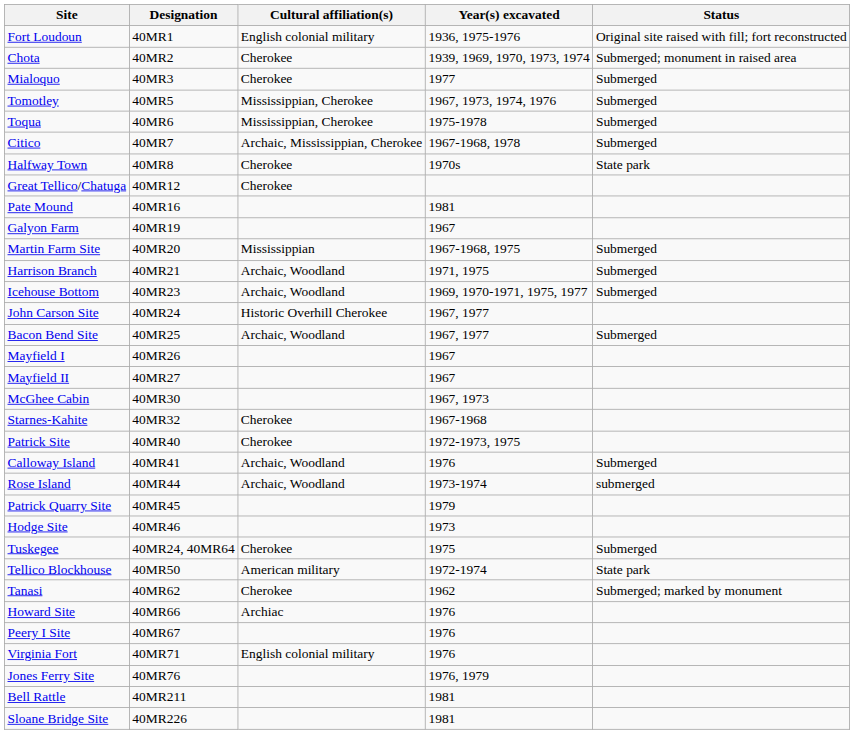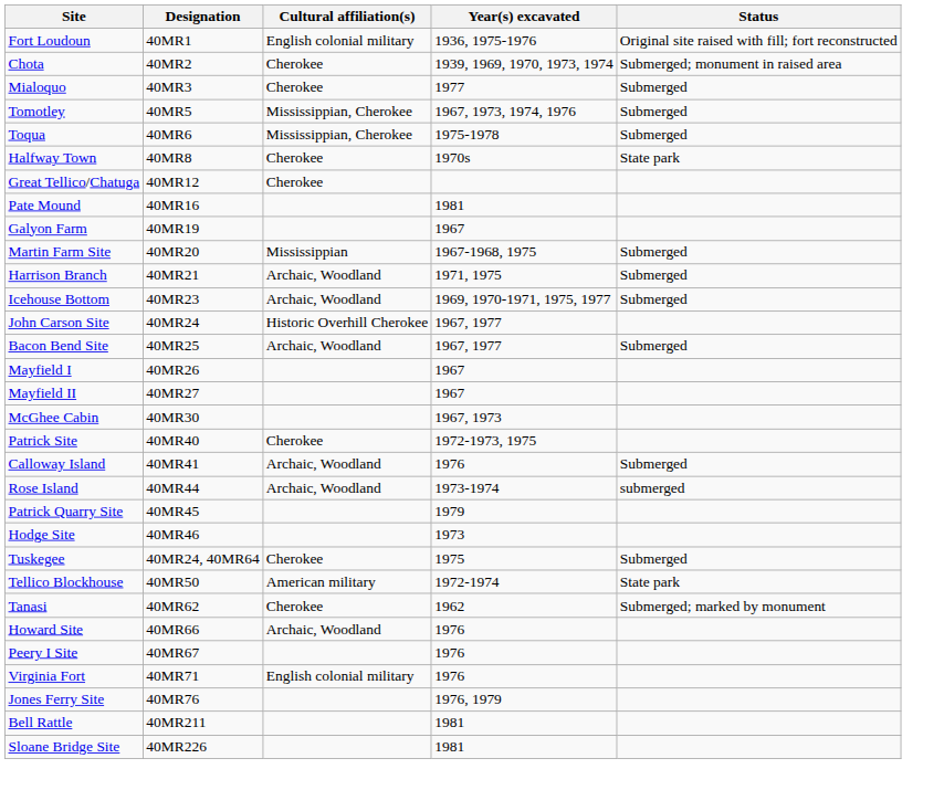 <table class="wikitable">
 <tr>
 <th>Site</th>
 <th>Designation</th>
 <th>Cultural affiliation(s)</th>
 <th>Year(s) excavated</th>
 <th>Status</th>
 </tr>
 <tr>
 <td><a href='#'>Fort Loudoun</a></td>
 <td>40MR1</td>
 <td>English colonial military</td>
 <td>1936, 1975-1976</td>
 <td>Original site raised with fill; fort reconstructed</td>
 </tr>
 <tr>
 <td><a href='#'>Chota</a></td>
 <td>40MR2</td>
 <td>Cherokee</td>
 <td>1939, 1969, 1970, 1973, 1974</td>
 <td>Submerged; monument in raised area</td>
 </tr>
 <tr>
 <td><a href='#'>Mialoquo</a></td>
 <td>40MR3</td>
 <td>Cherokee</td>
 <td>1977</td>
 <td>Submerged</td>
 </tr>
 <tr>
 <td><a href='#'>Tomotley</a></td>
 <td>40MR5</td>
 <td>Mississippian, Cherokee</td>
 <td>1967, 1973, 1974, 1976</td>
 <td>Submerged</td>
 </tr>
 <tr>
 <td><a href='#'>Toqua</a></td>
 <td>40MR6</td>
 <td>Mississippian, Cherokee</td>
 <td>1975-1978</td>
-<td>Submerged</td>
-</tr>
-<tr>
-<td><a href='#'>Citico</a></td>
-<td>40MR7</td>
-<td>Archaic, Mississippian, Cherokee</td>
-<td>1967-1968, 1978</td>
 <td>Submerged</td>
 </tr>
 <tr>
 <td><a href='#'>Halfway Town</a></td>
 <td>40MR8</td>
 <td>Cherokee</td>
 <td>1970s</td>
 <td>State park</td>
 </tr>
 <tr>
 <td><a href='#'>Great Tellico</a>/<a href='#'>Chatuga</a></td>
 <td>40MR12</td>
 <td>Cherokee</td>
 <td></td>
 <td></td>
 </tr>
 <tr>
 <td><a href='#'>Pate Mound</a></td>
 <td>40MR16</td>
 <td></td>
 <td>1981</td>
 <td></td>
 </tr>
 <tr>
 <td><a href='#'>Galyon Farm</a></td>
 <td>40MR19</td>
 <td></td>
 <td>1967</td>
 <td></td>
 </tr>
 <tr>
 <td><a href='#'>Martin Farm Site</a></td>
 <td>40MR20</td>
 <td>Mississippian</td>
 <td>1967-1968, 1975</td>
 <td>Submerged</td>
 </tr>
 <tr>
 <td><a href='#'>Harrison Branch</a></td>
 <td>40MR21</td>
 <td>Archaic, Woodland</td>
 <td>1971, 1975</td>
 <td>Submerged</td>
 </tr>
 <tr>
 <td><a href='#'>Icehouse Bottom</a></td>
 <td>40MR23</td>
 <td>Archaic, Woodland</td>
 <td>1969, 1970-1971, 1975, 1977</td>
 <td>Submerged</td>
 </tr>
 <tr>
 <td><a href='#'>John Carson Site</a></td>
 <td>40MR24</td>
 <td>Historic Overhill Cherokee</td>
 <td>1967, 1977</td>
 <td></td>
 </tr>
 <tr>
 <td><a href='#'>Bacon Bend Site</a></td>
 <td>40MR25</td>
 <td>Archaic, Woodland</td>
 <td>1967, 1977</td>
 <td>Submerged</td>
 </tr>
 <tr>
 <td><a href='#'>Mayfield I</a></td>
 <td>40MR26</td>
 <td></td>
 <td>1967</td>
 <td></td>
 </tr>
 <tr>
 <td><a href='#'>Mayfield II</a></td>
 <td>40MR27</td>
 <td></td>
 <td>1967</td>
 <td></td>
 </tr>
 <tr>
 <td><a href='#'>McGhee Cabin</a></td>
 <td>40MR30</td>
 <td></td>
 <td>1967, 1973</td>
 <td></td>
 </tr>
 <tr>
-<td><a href='#'>Starnes-Kahite</a></td>
-<td>40MR32</td>
-<td>Cherokee</td>
-<td>1967-1968</td>
-<td></td>
-</tr>
-<tr>
 <td><a href='#'>Patrick Site</a></td>
 <td>40MR40</td>
 <td>Cherokee</td>
 <td>1972-1973, 1975</td>
 <td></td>
 </tr>
 <tr>
 <td><a href='#'>Calloway Island</a></td>
 <td>40MR41</td>
 <td>Archaic, Woodland</td>
 <td>1976</td>
 <td>Submerged</td>
 </tr>
 <tr>
 <td><a href='#'>Rose Island</a></td>
 <td>40MR44</td>
 <td>Archaic, Woodland</td>
 <td>1973-1974</td>
 <td>submerged</td>
 </tr>
 <tr>
 <td><a href='#'>Patrick Quarry Site</a></td>
 <td>40MR45</td>
 <td></td>
 <td>1979</td>
 <td></td>
 </tr>
 <tr>
 <td><a href='#'>Hodge Site</a></td>
 <td>40MR46</td>
 <td></td>
 <td>1973</td>
 <td></td>
 </tr>
 <tr>
 <td><a href='#'>Tuskegee</a></td>
 <td>40MR24, 40MR64</td>
 <td>Cherokee</td>
 <td>1975</td>
 <td>Submerged</td>
 </tr>
 <tr>
 <td><a href='#'>Tellico Blockhouse</a></td>
 <td>40MR50</td>
 <td>American military</td>
 <td>1972-1974</td>
 <td>State park</td>
 </tr>
 <tr>
 <td><a href='#'>Tanasi</a></td>
 <td>40MR62</td>
 <td>Cherokee</td>
 <td>1962</td>
 <td>Submerged; marked by monument</td>
 </tr>
 <tr>
 <td><a href='#'>Howard Site</a></td>
 <td>40MR66</td>
-<td>Archiac</td>
+<td>Archaic, Woodland</td>
 <td>1976</td>
 <td></td>
 </tr>
 <tr>
 <td><a href='#'>Peery I Site</a></td>
 <td>40MR67</td>
 <td></td>
 <td>1976</td>
 <td></td>
 </tr>
 <tr>
 <td><a href='#'>Virginia Fort</a></td>
 <td>40MR71</td>
 <td>English colonial military</td>
 <td>1976</td>
 <td></td>
 </tr>
 <tr>
 <td><a href='#'>Jones Ferry Site</a></td>
 <td>40MR76</td>
 <td></td>
 <td>1976, 1979</td>
 <td></td>
 </tr>
 <tr>
 <td><a href='#'>Bell Rattle</a></td>
 <td>40MR211</td>
 <td></td>
 <td>1981</td>
 <td></td>
 </tr>
 <tr>
 <td><a href='#'>Sloane Bridge Site</a></td>
 <td>40MR226</td>
 <td></td>
 <td>1981</td>
 <td></td>
 </tr>
 </table>
